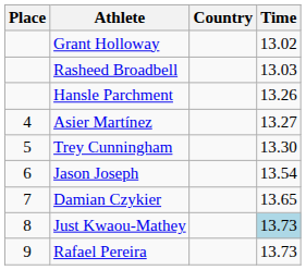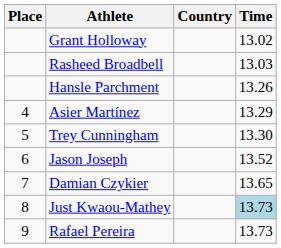 <table class="wikitable">
 <tr>
 <th>Place</th>
 <th>Athlete</th>
 <th>Country</th>
 <th>Time</th>
 </tr>
 <tr>
 <td align=center></td>
 <td><a href='#'>Grant Holloway</a></td>
 <td></td>
 <td>13.02</td>
 </tr>
 <tr>
 <td align=center></td>
 <td><a href='#'>Rasheed Broadbell</a></td>
 <td></td>
 <td>13.03</td>
 </tr>
 <tr>
 <td align=center></td>
 <td><a href='#'>Hansle Parchment</a></td>
 <td></td>
 <td>13.26</td>
 </tr>
 <tr>
 <td align=center>4</td>
 <td><a href='#'>Asier Martínez</a></td>
 <td></td>
-<td>13.27</td>
+<td>13.29</td>
 </tr>
 <tr>
 <td align=center>5</td>
 <td><a href='#'>Trey Cunningham</a></td>
 <td></td>
 <td>13.30</td>
 </tr>
 <tr>
 <td align=center>6</td>
 <td><a href='#'>Jason Joseph</a></td>
 <td></td>
-<td>13.54</td>
+<td>13.52</td>
 </tr>
 <tr>
 <td align=center>7</td>
 <td><a href='#'>Damian Czykier</a></td>
 <td></td>
 <td>13.65</td>
 </tr>
 <tr>
 <td align=center>8</td>
 <td><a href='#'>Just Kwaou-Mathey</a></td>
 <td></td>
 <td style="background: lightblue;">13.73</td>
 </tr>
 <tr>
 <td align=center>9</td>
 <td><a href='#'>Rafael Pereira</a></td>
 <td></td>
 <td>13.73</td>
 </tr>
 </table>
